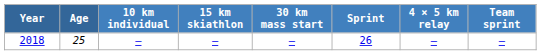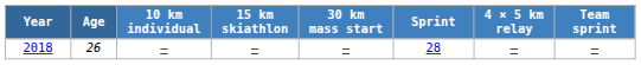 <table class="wikitable" style="font-size:95%; text-align:center; border:grey solid 1px; border-collapse:collapse; background:#ffffff;">
 <tr>
 <th style="background-color:#369; color:white; width:60px;"> Year </th>
 <th style="background-color:#369; color:white; width:40px;"> Age </th>
 <th style="background-color:#4180be; color:white; width:75px;"> 10 km <br> individual </th>
 <th style="background-color:#4180be; color:white; width:75px;"> 15 km <br> skiathlon </th>
 <th style="background-color:#4180be; color:white; width:75px;"> 30 km <br> mass start </th>
 <th style="background-color:#4180be; color:white; width:75px;"> Sprint </th>
 <th style="background-color:#4180be; color:white; width:75px;"> 4 × 5 km <br> relay </th>
 <th style="background-color:#4180be; color:white; width:75px;"> Team <br> sprint </th>
 </tr>
 <tr>
 <td><a href='#'>2018</a></td>
-<td><em>25</em></td>
+<td><em>26</em></td>
 <td><a href='#'>—</a></td>
 <td><a href='#'>—</a></td>
 <td><a href='#'>—</a></td>
-<td><a href='#'>26</a></td>
+<td><a href='#'>28</a></td>
 <td><a href='#'>—</a></td>
 <td><a href='#'>—</a></td>
 </tr>
 </table>
